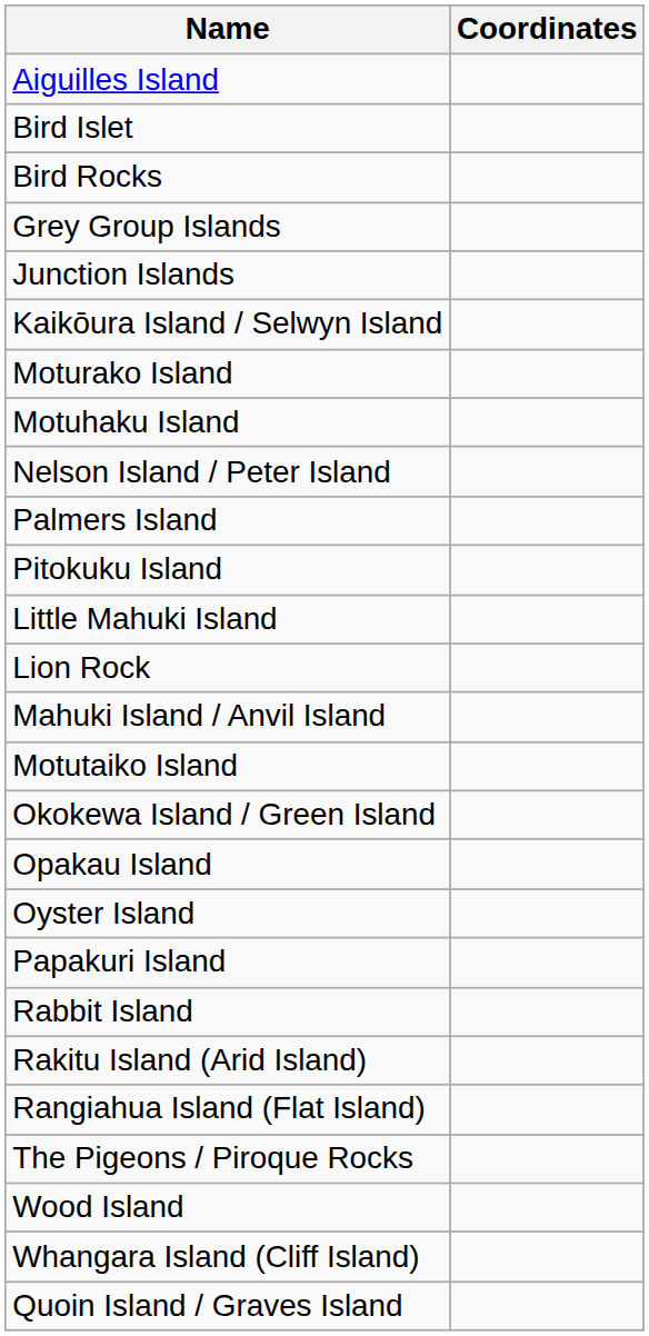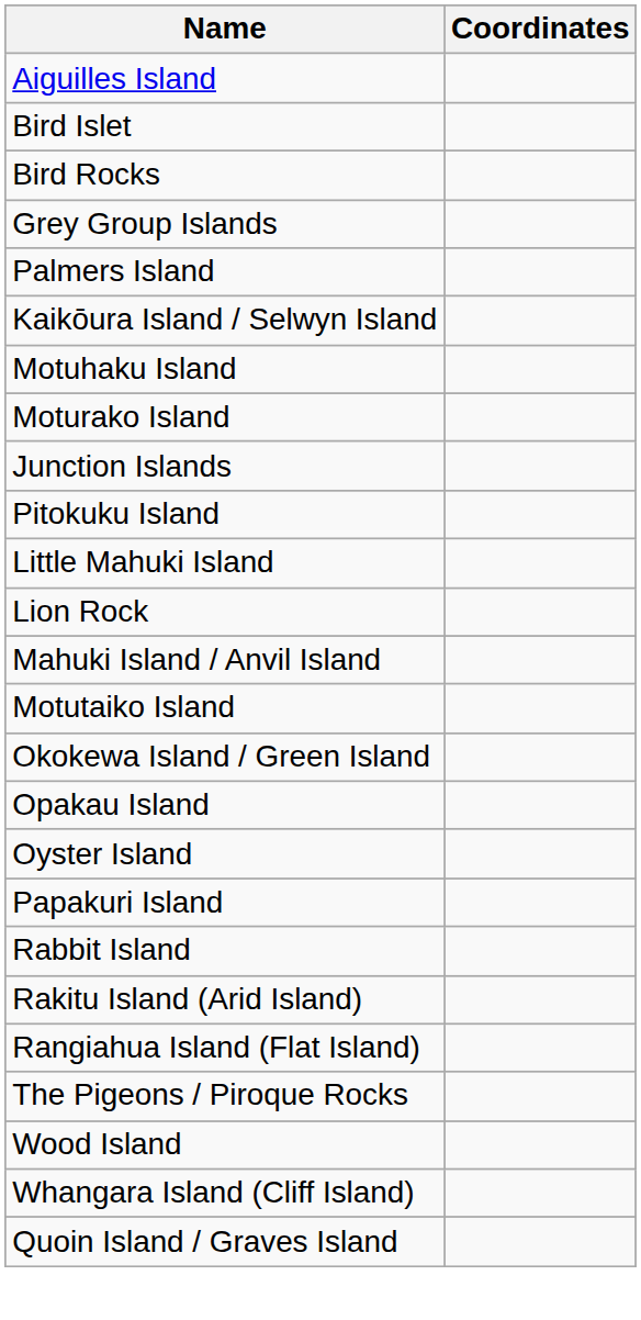 <table class="wikitable">
 <tr>
 <th>Name</th>
 <th>Coordinates</th>
 </tr>
 <tr>
 <td><a href='#'>Aiguilles Island</a></td>
 <td></td>
 </tr>
 <tr>
 <td>Bird Islet</td>
 <td></td>
 </tr>
 <tr>
 <td>Bird Rocks</td>
 <td></td>
 </tr>
 <tr>
 <td>Grey Group Islands</td>
 <td></td>
 </tr>
 <tr>
-<td>Junction Islands</td>
+<td>Palmers Island</td>
 <td></td>
 </tr>
 <tr>
 <td>Kaikōura Island / Selwyn Island</td>
 <td></td>
 </tr>
 <tr>
+<td>Motuhaku Island</td>
+<td></td>
+</tr>
+<tr>
 <td>Moturako Island</td>
 <td></td>
 </tr>
 <tr>
-<td>Motuhaku Island</td>
-<td></td>
-</tr>
-<tr>
-<td>Nelson Island / Peter Island</td>
-<td></td>
-</tr>
-<tr>
-<td>Palmers Island</td>
+<td>Junction Islands</td>
 <td></td>
 </tr>
 <tr>
 <td>Pitokuku Island</td>
 <td></td>
 </tr>
 <tr>
 <td>Little Mahuki Island</td>
 <td></td>
 </tr>
 <tr>
 <td>Lion Rock</td>
 <td></td>
 </tr>
 <tr>
 <td>Mahuki Island / Anvil Island</td>
 <td></td>
 </tr>
 <tr>
 <td>Motutaiko Island</td>
 <td></td>
 </tr>
 <tr>
 <td>Okokewa Island / Green Island</td>
 <td></td>
 </tr>
 <tr>
 <td>Opakau Island</td>
 <td></td>
 </tr>
 <tr>
 <td>Oyster Island</td>
 <td></td>
 </tr>
 <tr>
 <td>Papakuri Island</td>
 <td></td>
 </tr>
 <tr>
 <td>Rabbit Island</td>
 <td></td>
 </tr>
 <tr>
 <td>Rakitu Island (Arid Island)</td>
 <td></td>
 </tr>
 <tr>
 <td>Rangiahua Island (Flat Island)</td>
 <td></td>
 </tr>
 <tr>
 <td>The Pigeons / Piroque Rocks</td>
 <td></td>
 </tr>
 <tr>
 <td>Wood Island</td>
 <td></td>
 </tr>
 <tr>
 <td>Whangara Island (Cliff Island)</td>
 <td></td>
 </tr>
 <tr>
 <td>Quoin Island / Graves Island</td>
 <td></td>
 </tr>
 </table>
